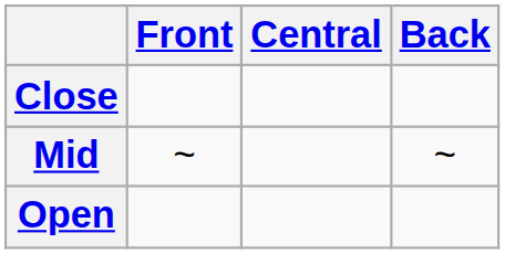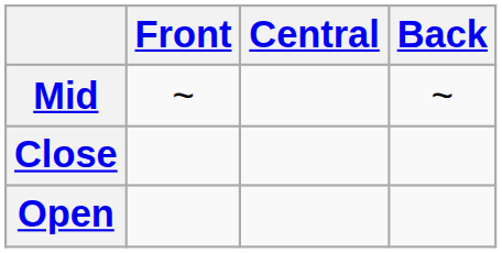 <table class="wikitable" style="text-align:center">
 <tr>
 <th></th>
 <th><a href='#'>Front</a></th>
 <th><a href='#'>Central</a></th>
 <th><a href='#'>Back</a></th>
 </tr>
 <tr align="center">
+<th><a href='#'>Mid</a></th>
+<td> ~ </td>
+<td></td>
+<td> ~ </td>
+</tr>
+<tr align="center">
 <th><a href='#'>Close</a></th>
 <td></td>
 <td></td>
 <td></td>
-</tr>
-<tr align="center">
-<th><a href='#'>Mid</a></th>
-<td> ~ </td>
-<td></td>
-<td> ~ </td>
 </tr>
 <tr align="center">
 <th><a href='#'>Open</a></th>
 <td></td>
 <td></td>
 <td></td>
 </tr>
 </table>
